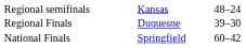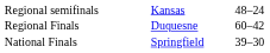 <table style="border:'1' 'solid' 'gray' " width="380" align="left">
 <tr>
 </tr>
 <tr>
 <td>Regional semifinals</td>
 <td><a href='#'>Kansas</a></td>
 <td>48–24</td>
 </tr>
 <tr>
 <td>Regional Finals</td>
 <td><a href='#'>Duquesne</a></td>
-<td>39–30</td>
+<td>60–42</td>
 </tr>
 <tr>
 <td>National Finals</td>
 <td><a href='#'>Springfield</a></td>
-<td>60–42</td>
+<td>39–30</td>
 </tr>
 </table>
